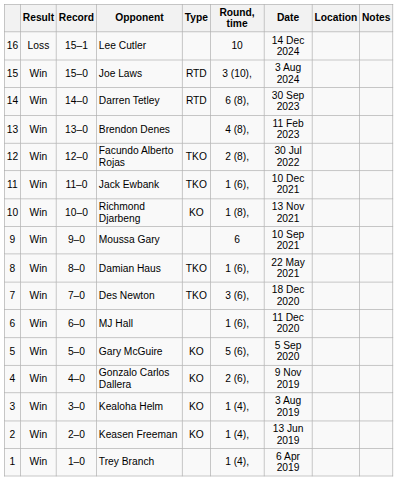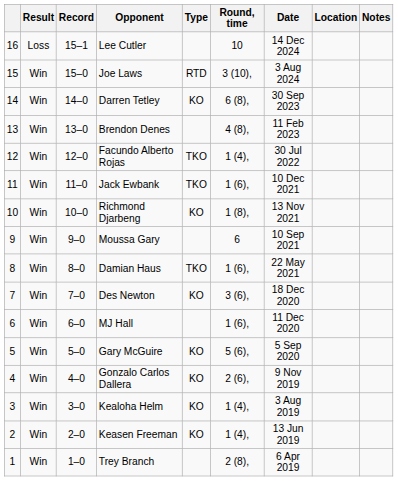 <table class="wikitable" style="text-align:center">
 <tr>
 <th></th>
 <th>Result</th>
 <th>Record</th>
 <th>Opponent</th>
 <th>Type</th>
 <th>Round, time</th>
 <th>Date</th>
 <th>Location</th>
 <th>Notes</th>
 </tr>
 <tr>
 <td>16</td>
 <td>Loss</td>
 <td>15–1</td>
 <td align=left>Lee Cutler</td>
 <td></td>
 <td>10</td>
 <td>14 Dec 2024</td>
 <td align="left"></td>
 <td style="text-align:left;"></td>
 </tr>
 <tr>
 <td>15</td>
 <td>Win</td>
 <td>15–0</td>
 <td align=left>Joe Laws</td>
 <td>RTD</td>
 <td>3 (10), </td>
 <td>3 Aug 2024</td>
 <td align="left"></td>
 <td style="text-align:left;"></td>
 </tr>
 <tr>
 <td>14</td>
 <td>Win</td>
 <td>14–0</td>
 <td align=left>Darren Tetley</td>
-<td>RTD</td>
+<td>KO</td>
 <td>6 (8), </td>
 <td>30 Sep 2023</td>
 <td align="left"></td>
 <td></td>
 </tr>
 <tr>
 <td>13</td>
 <td>Win</td>
 <td>13–0</td>
 <td align=left>Brendon Denes</td>
 <td></td>
 <td>4 (8), </td>
 <td>11 Feb 2023</td>
 <td align=left></td>
 <td></td>
 </tr>
 <tr>
 <td>12</td>
 <td>Win</td>
 <td>12–0</td>
 <td align=left>Facundo Alberto Rojas</td>
 <td>TKO</td>
-<td>2 (8), </td>
+<td>1 (4), </td>
 <td>30 Jul 2022</td>
 <td align=left></td>
 <td></td>
 </tr>
 <tr>
 <td>11</td>
 <td>Win</td>
 <td>11–0</td>
 <td align=left>Jack Ewbank</td>
 <td>TKO</td>
 <td>1 (6), </td>
 <td>10 Dec 2021</td>
 <td align=left></td>
 <td></td>
 </tr>
 <tr>
 <td>10</td>
 <td>Win</td>
 <td>10–0</td>
 <td align="left">Richmond Djarbeng</td>
 <td>KO</td>
 <td>1 (8), </td>
 <td>13 Nov 2021</td>
 <td align="left"></td>
 <td></td>
 </tr>
 <tr>
 <td>9</td>
 <td>Win</td>
 <td>9–0</td>
 <td align=left>Moussa Gary</td>
 <td></td>
 <td>6</td>
 <td>10 Sep 2021</td>
 <td align=left></td>
 <td></td>
 </tr>
 <tr>
 <td>8</td>
 <td>Win</td>
 <td>8–0</td>
 <td align=left>Damian Haus</td>
 <td>TKO</td>
 <td>1 (6), </td>
 <td>22 May 2021</td>
 <td align=left></td>
 <td></td>
 </tr>
 <tr>
 <td>7</td>
 <td>Win</td>
 <td>7–0</td>
 <td align=left>Des Newton</td>
-<td>TKO</td>
+<td>KO</td>
 <td>3 (6), </td>
 <td>18 Dec 2020</td>
 <td align=left></td>
 <td></td>
 </tr>
 <tr>
 <td>6</td>
 <td>Win</td>
 <td>6–0</td>
 <td align=left>MJ Hall</td>
 <td></td>
 <td>1 (6), </td>
 <td>11 Dec 2020</td>
 <td align=left></td>
 <td></td>
 </tr>
 <tr>
 <td>5</td>
 <td>Win</td>
 <td>5–0</td>
 <td align=left>Gary McGuire</td>
 <td>KO</td>
 <td>5 (6), </td>
 <td>5 Sep 2020</td>
 <td align=left></td>
 <td></td>
 </tr>
 <tr>
 <td>4</td>
 <td>Win</td>
 <td>4–0</td>
 <td align=left>Gonzalo Carlos Dallera</td>
 <td>KO</td>
 <td>2 (6), </td>
 <td>9 Nov 2019</td>
 <td align=left></td>
 <td></td>
 </tr>
 <tr>
 <td>3</td>
 <td>Win</td>
 <td>3–0</td>
 <td align=left>Kealoha Helm</td>
 <td>KO</td>
 <td>1 (4), </td>
 <td>3 Aug 2019</td>
 <td align=left></td>
 <td></td>
 </tr>
 <tr>
 <td>2</td>
 <td>Win</td>
 <td>2–0</td>
 <td align=left>Keasen Freeman</td>
 <td>KO</td>
 <td>1 (4), </td>
 <td>13 Jun 2019</td>
 <td align=left></td>
 <td></td>
 </tr>
 <tr>
 <td>1</td>
 <td>Win</td>
 <td>1–0</td>
 <td align=left>Trey Branch</td>
 <td></td>
-<td>1 (4), </td>
+<td>2 (8), </td>
 <td>6 Apr 2019</td>
 <td align=left></td>
 <td></td>
 </tr>
 </table>
